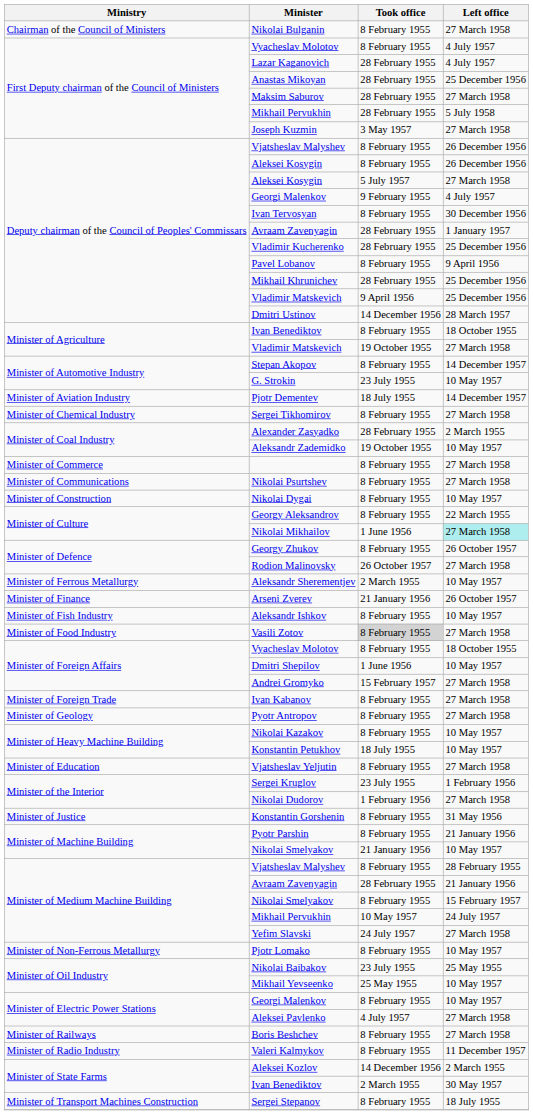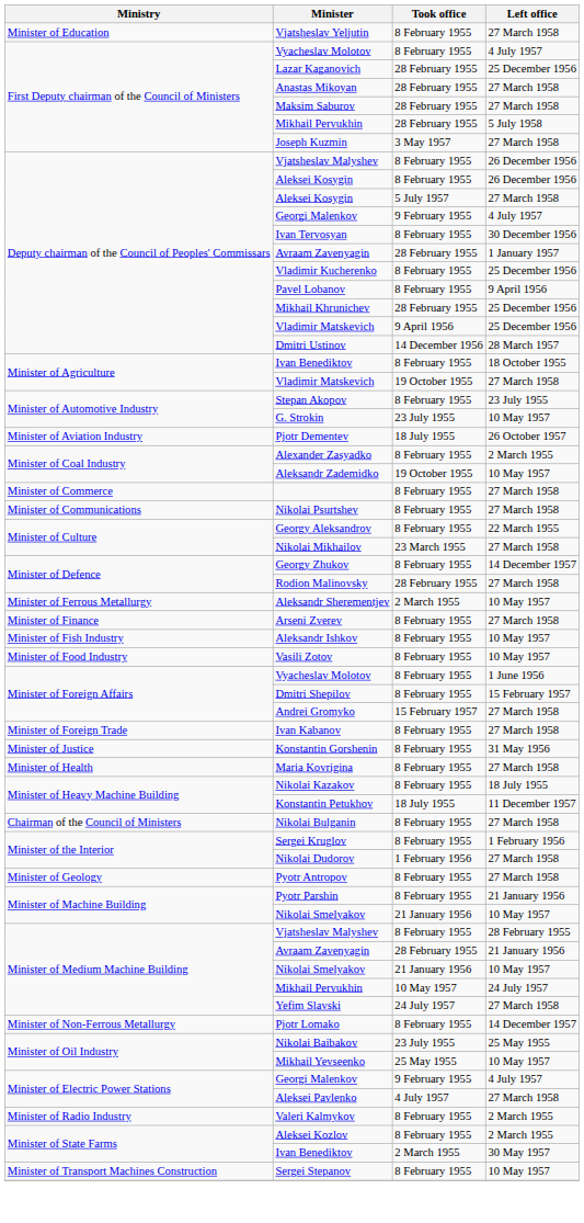 <table class="wikitable">
 <tr>
 <th>Ministry</th>
 <th>Minister</th>
 <th>Took office</th>
 <th>Left office</th>
 </tr>
 <tr>
-<td><a href='#'>Chairman</a> of the <a href='#'>Council of Ministers</a></td>
-<td><a href='#'>Nikolai Bulganin</a></td>
+<td><a href='#'>Minister of Education</a></td>
+<td><a href='#'>Vjatsheslav Yeljutin</a></td>
 <td>8 February 1955</td>
 <td>27 March 1958</td>
 </tr>
 <tr>
 <td rowspan="6"><a href='#'>First Deputy chairman</a> of the <a href='#'>Council of Ministers</a></td>
 <td><a href='#'>Vyacheslav Molotov</a></td>
 <td>8 February 1955</td>
 <td>4 July 1957</td>
 </tr>
 <tr>
 <td><a href='#'>Lazar Kaganovich</a></td>
 <td>28 February 1955</td>
-<td>4 July 1957</td>
+<td>25 December 1956</td>
 </tr>
 <tr>
 <td><a href='#'>Anastas Mikoyan</a></td>
 <td>28 February 1955</td>
-<td>25 December 1956</td>
+<td>27 March 1958</td>
 </tr>
 <tr>
 <td><a href='#'>Maksim Saburov</a></td>
 <td>28 February 1955</td>
 <td>27 March 1958</td>
 </tr>
 <tr>
 <td><a href='#'>Mikhail Pervukhin</a></td>
 <td>28 February 1955</td>
 <td>5 July 1958</td>
 </tr>
 <tr>
 <td><a href='#'>Joseph Kuzmin</a></td>
 <td>3 May 1957</td>
 <td>27 March 1958</td>
 </tr>
 <tr>
 <td rowspan=11><a href='#'>Deputy chairman</a> of the <a href='#'>Council of Peoples' Commissars</a></td>
 <td><a href='#'>Vjatsheslav Malyshev</a></td>
 <td>8 February 1955</td>
 <td>26 December 1956</td>
 </tr>
 <tr>
 <td><a href='#'>Aleksei Kosygin</a></td>
 <td>8 February 1955</td>
 <td>26 December 1956</td>
 </tr>
 <tr>
 <td><a href='#'>Aleksei Kosygin</a></td>
 <td>5 July 1957</td>
 <td>27 March 1958</td>
 </tr>
 <tr>
 <td><a href='#'>Georgi Malenkov</a></td>
 <td>9 February 1955</td>
 <td>4 July 1957</td>
 </tr>
 <tr>
 <td><a href='#'>Ivan Tervosyan</a></td>
 <td>8 February 1955</td>
 <td>30 December 1956</td>
 </tr>
 <tr>
 <td><a href='#'>Avraam Zavenyagin</a></td>
 <td>28 February 1955</td>
 <td>1 January 1957</td>
 </tr>
 <tr>
 <td><a href='#'>Vladimir Kucherenko</a></td>
-<td>28 February 1955</td>
+<td>8 February 1955</td>
 <td>25 December 1956</td>
 </tr>
 <tr>
 <td><a href='#'>Pavel Lobanov</a></td>
 <td>8 February 1955</td>
 <td>9 April 1956</td>
 </tr>
 <tr>
 <td><a href='#'>Mikhail Khrunichev</a></td>
 <td>28 February 1955</td>
 <td>25 December 1956</td>
 </tr>
 <tr>
 <td><a href='#'>Vladimir Matskevich</a></td>
 <td>9 April 1956</td>
 <td>25 December 1956</td>
 </tr>
 <tr>
 <td><a href='#'>Dmitri Ustinov</a></td>
 <td>14 December 1956</td>
 <td>28 March 1957</td>
 </tr>
 <tr>
 <td rowspan=2><a href='#'>Minister of Agriculture</a></td>
 <td><a href='#'>Ivan Benediktov</a></td>
 <td>8 February 1955</td>
 <td>18 October 1955</td>
 </tr>
 <tr>
 <td><a href='#'>Vladimir Matskevich</a></td>
 <td>19 October 1955</td>
 <td>27 March 1958</td>
 </tr>
 <tr>
 <td rowspan=2><a href='#'>Minister of Automotive Industry</a></td>
 <td><a href='#'>Stepan Akopov</a></td>
 <td>8 February 1955</td>
-<td>14 December 1957</td>
+<td>23 July 1955</td>
 </tr>
 <tr>
 <td><a href='#'>G. Strokin</a></td>
 <td>23 July 1955</td>
 <td>10 May 1957</td>
 </tr>
 <tr>
 <td><a href='#'>Minister of Aviation Industry</a></td>
 <td><a href='#'>Pjotr Dementev</a></td>
 <td>18 July 1955</td>
-<td>14 December 1957</td>
-</tr>
-<tr>
-<td><a href='#'>Minister of Chemical Industry</a></td>
-<td><a href='#'>Sergei Tikhomirov</a></td>
-<td>8 February 1955</td>
-<td>27 March 1958</td>
+<td>26 October 1957</td>
 </tr>
 <tr>
 <td rowspan=2><a href='#'>Minister of Coal Industry</a></td>
 <td><a href='#'>Alexander Zasyadko</a></td>
-<td>28 February 1955</td>
+<td>8 February 1955</td>
 <td>2 March 1955</td>
 </tr>
 <tr>
 <td><a href='#'>Aleksandr Zademidko</a></td>
 <td>19 October 1955</td>
 <td>10 May 1957</td>
 </tr>
 <tr>
 <td><a href='#'>Minister of Commerce</a></td>
 <td></td>
 <td>8 February 1955</td>
 <td>27 March 1958</td>
 </tr>
 <tr>
 <td><a href='#'>Minister of Communications</a></td>
 <td><a href='#'>Nikolai Psurtshev</a></td>
 <td>8 February 1955</td>
 <td>27 March 1958</td>
 </tr>
 <tr>
-<td><a href='#'>Minister of Construction</a></td>
-<td><a href='#'>Nikolai Dygai</a></td>
-<td>8 February 1955</td>
-<td>10 May 1957</td>
-</tr>
-<tr>
 <td rowspan=2><a href='#'>Minister of Culture</a></td>
 <td><a href='#'>Georgy Aleksandrov</a></td>
 <td>8 February 1955</td>
 <td>22 March 1955</td>
 </tr>
 <tr>
 <td><a href='#'>Nikolai Mikhailov</a></td>
-<td>1 June 1956</td>
-<td style="background: paleturquoise;">27 March 1958</td>
+<td>23 March 1955</td>
+<td>27 March 1958</td>
 </tr>
 <tr>
 <td rowspan=2><a href='#'>Minister of Defence</a></td>
 <td><a href='#'>Georgy Zhukov</a></td>
 <td>8 February 1955</td>
-<td>26 October 1957</td>
+<td>14 December 1957</td>
 </tr>
 <tr>
 <td><a href='#'>Rodion Malinovsky</a></td>
-<td>26 October 1957</td>
+<td>28 February 1955</td>
 <td>27 March 1958</td>
 </tr>
 <tr>
 <td><a href='#'>Minister of Ferrous Metallurgy</a></td>
 <td><a href='#'>Aleksandr Sherementjev</a></td>
 <td>2 March 1955</td>
 <td>10 May 1957</td>
 </tr>
 <tr>
 <td><a href='#'>Minister of Finance</a></td>
 <td><a href='#'>Arseni Zverev</a></td>
-<td>21 January 1956</td>
-<td>26 October 1957</td>
+<td>8 February 1955</td>
+<td>27 March 1958</td>
 </tr>
 <tr>
 <td><a href='#'>Minister of Fish Industry</a></td>
 <td><a href='#'>Aleksandr Ishkov</a></td>
 <td>8 February 1955</td>
 <td>10 May 1957</td>
 </tr>
 <tr>
 <td><a href='#'>Minister of Food Industry</a></td>
 <td><a href='#'>Vasili Zotov</a></td>
-<td style="background: lightgrey;">8 February 1955</td>
-<td>27 March 1958</td>
+<td>8 February 1955</td>
+<td>10 May 1957</td>
 </tr>
 <tr>
 <td rowspan=3><a href='#'>Minister of Foreign Affairs</a></td>
 <td><a href='#'>Vyacheslav Molotov</a></td>
 <td>8 February 1955</td>
-<td>18 October 1955</td>
+<td>1 June 1956</td>
 </tr>
 <tr>
 <td><a href='#'>Dmitri Shepilov</a></td>
-<td>1 June 1956</td>
-<td>10 May 1957</td>
+<td>8 February 1955</td>
+<td>15 February 1957</td>
 </tr>
 <tr>
 <td><a href='#'>Andrei Gromyko</a></td>
 <td>15 February 1957</td>
 <td>27 March 1958</td>
 </tr>
 <tr>
 <td><a href='#'>Minister of Foreign Trade</a></td>
 <td><a href='#'>Ivan Kabanov</a></td>
 <td>8 February 1955</td>
 <td>27 March 1958</td>
 </tr>
 <tr>
-<td><a href='#'>Minister of Geology</a></td>
-<td><a href='#'>Pyotr Antropov</a></td>
+<td><a href='#'>Minister of Justice</a></td>
+<td><a href='#'>Konstantin Gorshenin</a></td>
+<td>8 February 1955</td>
+<td>31 May 1956</td>
+</tr>
+<tr>
+<td><a href='#'>Minister of Health</a></td>
+<td><a href='#'>Maria Kovrigina</a></td>
 <td>8 February 1955</td>
 <td>27 March 1958</td>
 </tr>
 <tr>
 <td rowspan=2><a href='#'>Minister of Heavy Machine Building</a></td>
 <td><a href='#'>Nikolai Kazakov</a></td>
 <td>8 February 1955</td>
-<td>10 May 1957</td>
+<td>18 July 1955</td>
 </tr>
 <tr>
 <td><a href='#'>Konstantin Petukhov</a></td>
 <td>18 July 1955</td>
-<td>10 May 1957</td>
+<td>11 December 1957</td>
 </tr>
 <tr>
-<td><a href='#'>Minister of Education</a></td>
-<td><a href='#'>Vjatsheslav Yeljutin</a></td>
+<td><a href='#'>Chairman</a> of the <a href='#'>Council of Ministers</a></td>
+<td><a href='#'>Nikolai Bulganin</a></td>
 <td>8 February 1955</td>
 <td>27 March 1958</td>
 </tr>
 <tr>
 <td rowspan=2><a href='#'>Minister of the Interior</a></td>
 <td><a href='#'>Sergei Kruglov</a></td>
-<td>23 July 1955</td>
+<td>8 February 1955</td>
 <td>1 February 1956</td>
 </tr>
 <tr>
 <td><a href='#'>Nikolai Dudorov</a></td>
 <td>1 February 1956</td>
 <td>27 March 1958</td>
 </tr>
 <tr>
-<td><a href='#'>Minister of Justice</a></td>
-<td><a href='#'>Konstantin Gorshenin</a></td>
+<td><a href='#'>Minister of Geology</a></td>
+<td><a href='#'>Pyotr Antropov</a></td>
 <td>8 February 1955</td>
-<td>31 May 1956</td>
+<td>27 March 1958</td>
 </tr>
 <tr>
 <td rowspan=2><a href='#'>Minister of Machine Building</a></td>
 <td><a href='#'>Pyotr Parshin</a></td>
 <td>8 February 1955</td>
 <td>21 January 1956</td>
 </tr>
 <tr>
 <td><a href='#'>Nikolai Smelyakov</a></td>
 <td>21 January 1956</td>
 <td>10 May 1957</td>
 </tr>
 <tr>
 <td rowspan=5><a href='#'>Minister of Medium Machine Building</a></td>
 <td><a href='#'>Vjatsheslav Malyshev</a></td>
 <td>8 February 1955</td>
 <td>28 February 1955</td>
 </tr>
 <tr>
 <td><a href='#'>Avraam Zavenyagin</a></td>
 <td>28 February 1955</td>
 <td>21 January 1956</td>
 </tr>
 <tr>
 <td><a href='#'>Nikolai Smelyakov</a></td>
-<td>8 February 1955</td>
-<td>15 February 1957</td>
+<td>21 January 1956</td>
+<td>10 May 1957</td>
 </tr>
 <tr>
 <td><a href='#'>Mikhail Pervukhin</a></td>
 <td>10 May 1957</td>
 <td>24 July 1957</td>
 </tr>
 <tr>
 <td><a href='#'>Yefim Slavski</a></td>
 <td>24 July 1957</td>
 <td>27 March 1958</td>
 </tr>
 <tr>
 <td><a href='#'>Minister of Non-Ferrous Metallurgy</a></td>
 <td><a href='#'>Pjotr Lomako</a></td>
 <td>8 February 1955</td>
-<td>10 May 1957</td>
+<td>14 December 1957</td>
 </tr>
 <tr>
 <td rowspan=2><a href='#'>Minister of Oil Industry</a></td>
 <td><a href='#'>Nikolai Baibakov</a></td>
 <td>23 July 1955</td>
 <td>25 May 1955</td>
 </tr>
 <tr>
 <td><a href='#'>Mikhail Yevseenko</a></td>
 <td>25 May 1955</td>
 <td>10 May 1957</td>
 </tr>
 <tr>
 <td rowspan=2><a href='#'>Minister of Electric Power Stations</a></td>
 <td><a href='#'>Georgi Malenkov</a></td>
-<td>8 February 1955</td>
-<td>10 May 1957</td>
+<td>9 February 1955</td>
+<td>4 July 1957</td>
 </tr>
 <tr>
 <td><a href='#'>Aleksei Pavlenko</a></td>
 <td>4 July 1957</td>
 <td>27 March 1958</td>
 </tr>
 <tr>
-<td><a href='#'>Minister of Railways</a></td>
-<td><a href='#'>Boris Beshchev</a></td>
-<td>8 February 1955</td>
-<td>27 March 1958</td>
-</tr>
-<tr>
 <td><a href='#'>Minister of Radio Industry</a></td>
 <td><a href='#'>Valeri Kalmykov</a></td>
 <td>8 February 1955</td>
-<td>11 December 1957</td>
+<td>2 March 1955</td>
 </tr>
 <tr>
 <td rowspan=2><a href='#'>Minister of State Farms</a></td>
 <td><a href='#'>Aleksei Kozlov</a></td>
-<td>14 December 1956</td>
+<td>8 February 1955</td>
 <td>2 March 1955</td>
 </tr>
 <tr>
 <td><a href='#'>Ivan Benediktov</a></td>
 <td>2 March 1955</td>
 <td>30 May 1957</td>
 </tr>
 <tr>
 <td><a href='#'>Minister of Transport Machines Construction</a></td>
 <td><a href='#'>Sergei Stepanov</a></td>
 <td>8 February 1955</td>
-<td>18 July 1955</td>
+<td>10 May 1957</td>
 </tr>
 <tr>
 </tr>
 </table>
